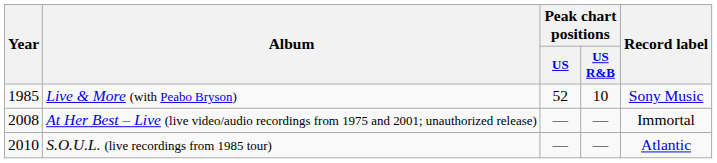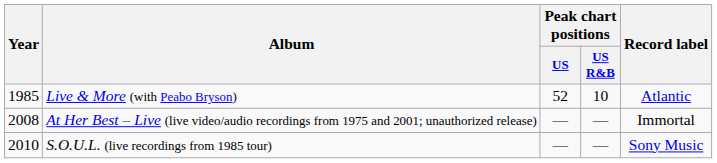 <table class="wikitable" style="text-align:center;">
 <tr>
 <th rowspan="2">Year</th>
 <th rowspan="2">Album</th>
 <th colspan="2">Peak chart positions</th>
 <th rowspan="2">Record label</th>
 </tr>
 <tr style="font-size:smaller;">
 <th width="35"><a href='#'>US</a><br></th>
 <th width="35"><a href='#'>US<br>R&B</a><br></th>
 </tr>
 <tr>
 <td>1985</td>
 <td align="left"><em><a href='#'>Live & More</a></em> <small>(with <a href='#'>Peabo Bryson</a>)</small></td>
 <td>52</td>
 <td>10</td>
-<td rowspan="1"><a href='#'>Sony Music</a></td>
+<td rowspan="1"><a href='#'>Atlantic</a></td>
 </tr>
 <tr>
 <td>2008</td>
 <td align="left"><em><a href='#'>At Her Best – Live</a></em> <small> (live video/audio recordings from 1975 and 2001; unauthorized release)</small></td>
 <td>—</td>
 <td>—</td>
 <td rowspan="1">Immortal</td>
 </tr>
 <tr>
 <td>2010</td>
 <td align="left"><em>S.O.U.L.</em> <small> (live recordings from 1985 tour)</small></td>
 <td>—</td>
 <td>—</td>
-<td rowspan="1"><a href='#'>Atlantic</a></td>
+<td rowspan="1"><a href='#'>Sony Music</a></td>
 </tr>
 </table>
